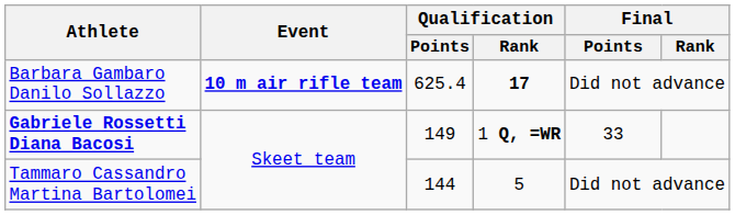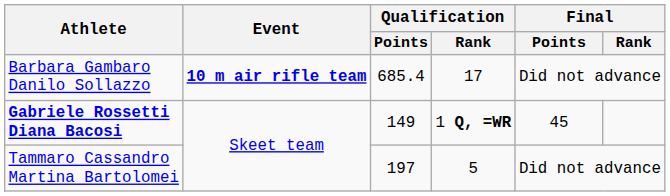 <table class="wikitable" style="font-size:90%">
 <tr>
 <th rowspan="2">Athlete</th>
 <th rowspan="2">Event</th>
 <th colspan=2>Qualification</th>
 <th colspan=2>Final</th>
 </tr>
 <tr style="font-size:95%">
 <th>Points</th>
 <th>Rank</th>
 <th>Points</th>
 <th>Rank</th>
 </tr>
 <tr align=center>
 <td align=left><a href='#'>Barbara Gambaro</a><br><a href='#'>Danilo Sollazzo</a></td>
 <td align=left><strong><a href='#'>10 m air rifle team</a></strong></td>
-<td>625.4</td>
-<td><strong>17</strong></td>
+<td>685.4</td>
+<td>17</td>
 <td colspan=2>Did not advance</td>
 </tr>
 <tr align=center>
 <td align=left><strong><a href='#'>Gabriele Rossetti</a></strong><br><strong><a href='#'>Diana Bacosi</a></strong></td>
 <td rowspan="2"><a href='#'>Skeet team</a></td>
 <td align=center>149</td>
 <td align=center>1 <strong>Q, =WR</strong></td>
-<td align=center>33</td>
+<td align=center>45</td>
 <td align=center></td>
 </tr>
 <tr>
 <td><a href='#'>Tammaro Cassandro</a><br><a href='#'>Martina Bartolomei</a></td>
-<td align=center>144</td>
+<td align=center>197</td>
 <td align=center>5</td>
 <td colspan=2>Did not advance</td>
 </tr>
 </table>
